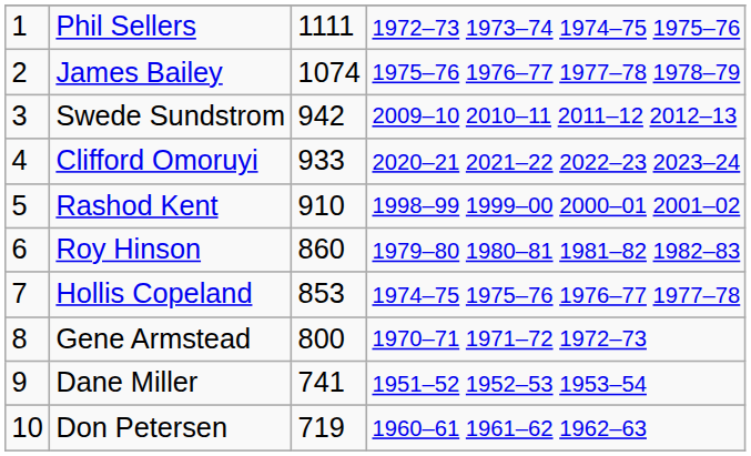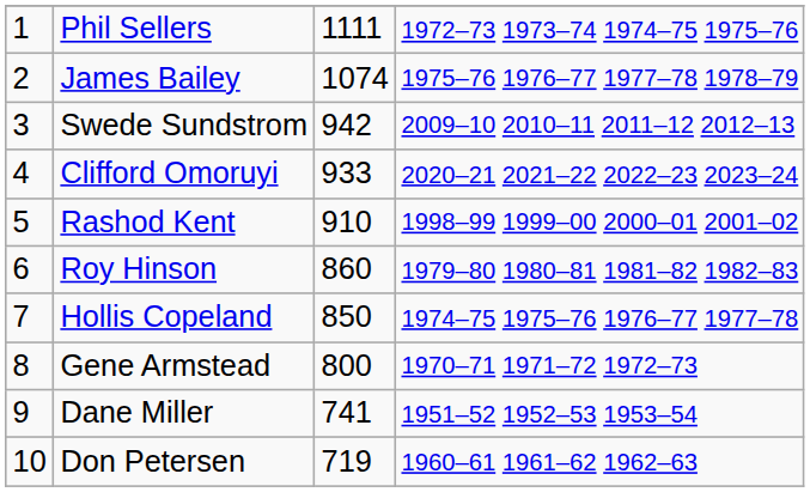 <table class="wikitable">
 <tr>
 </tr>
 <tr>
 <td>1</td>
 <td><a href='#'>Phil Sellers</a></td>
 <td>1111</td>
 <td style="font-size:80%;"><a href='#'>1972–73</a> <a href='#'>1973–74</a> <a href='#'>1974–75</a> <a href='#'>1975–76</a></td>
 </tr>
 <tr>
 <td>2</td>
 <td><a href='#'>James Bailey</a></td>
 <td>1074</td>
 <td style="font-size:80%;"><a href='#'>1975–76</a> <a href='#'>1976–77</a> <a href='#'>1977–78</a> <a href='#'>1978–79</a></td>
 </tr>
 <tr>
 <td>3</td>
 <td>Swede Sundstrom</td>
 <td>942</td>
 <td style="font-size:80%;"><a href='#'>2009–10</a> <a href='#'>2010–11</a> <a href='#'>2011–12</a> <a href='#'>2012–13</a></td>
 </tr>
 <tr>
 <td>4</td>
 <td><a href='#'>Clifford Omoruyi</a></td>
 <td>933</td>
 <td style="font-size:80%;"><a href='#'>2020–21</a> <a href='#'>2021–22</a> <a href='#'>2022–23</a> <a href='#'>2023–24</a></td>
 </tr>
 <tr>
 <td>5</td>
 <td><a href='#'>Rashod Kent</a></td>
 <td>910</td>
 <td style="font-size:80%;"><a href='#'>1998–99</a> <a href='#'>1999–00</a> <a href='#'>2000–01</a> <a href='#'>2001–02</a></td>
 </tr>
 <tr>
 <td>6</td>
 <td><a href='#'>Roy Hinson</a></td>
 <td>860</td>
 <td style="font-size:80%;"><a href='#'>1979–80</a> <a href='#'>1980–81</a> <a href='#'>1981–82</a> <a href='#'>1982–83</a></td>
 </tr>
 <tr>
 <td>7</td>
 <td><a href='#'>Hollis Copeland</a></td>
-<td>853</td>
+<td>850</td>
 <td style="font-size:80%;"><a href='#'>1974–75</a> <a href='#'>1975–76</a> <a href='#'>1976–77</a> <a href='#'>1977–78</a></td>
 </tr>
 <tr>
 <td>8</td>
 <td>Gene Armstead</td>
 <td>800</td>
 <td style="font-size:80%;"><a href='#'>1970–71</a> <a href='#'>1971–72</a> <a href='#'>1972–73</a></td>
 </tr>
 <tr>
 <td>9</td>
 <td>Dane Miller</td>
 <td>741</td>
 <td style="font-size:80%;"><a href='#'>1951–52</a> <a href='#'>1952–53</a> <a href='#'>1953–54</a></td>
 </tr>
 <tr>
 <td>10</td>
 <td>Don Petersen</td>
 <td>719</td>
 <td style="font-size:80%;"><a href='#'>1960–61</a> <a href='#'>1961–62</a> <a href='#'>1962–63</a></td>
 </tr>
 </table>
